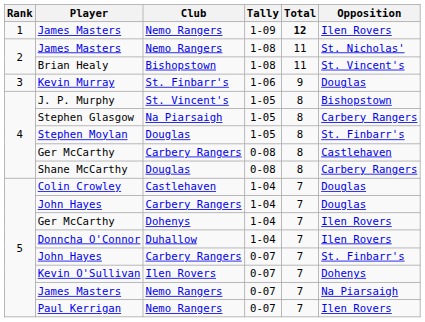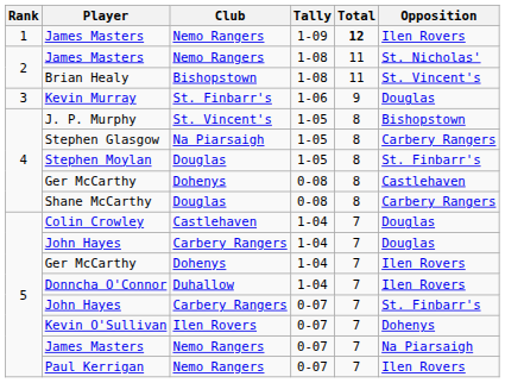 <table class="wikitable">
 <tr>
 <th>Rank</th>
 <th>Player</th>
 <th>Club</th>
 <th>Tally</th>
 <th>Total</th>
 <th>Opposition</th>
 </tr>
 <tr>
 <td rowspan="1" style="text-align:center;">1</td>
 <td><a href='#'>James Masters</a></td>
 <td><a href='#'>Nemo Rangers</a></td>
 <td align=center>1-09</td>
 <td align=center><strong>12</strong></td>
 <td><a href='#'>Ilen Rovers</a></td>
 </tr>
 <tr>
 <td rowspan="2" style="text-align:center;">2</td>
 <td><a href='#'>James Masters</a></td>
 <td><a href='#'>Nemo Rangers</a></td>
 <td align=center>1-08</td>
 <td align=center>11</td>
 <td><a href='#'>St. Nicholas'</a></td>
 </tr>
 <tr>
 <td>Brian Healy</td>
 <td><a href='#'>Bishopstown</a></td>
 <td align=center>1-08</td>
 <td align=center>11</td>
 <td><a href='#'>St. Vincent's</a></td>
 </tr>
 <tr>
 <td rowspan="1" style="text-align:center;">3</td>
 <td><a href='#'>Kevin Murray</a></td>
 <td><a href='#'>St. Finbarr's</a></td>
 <td align=center>1-06</td>
 <td align=center>9</td>
 <td><a href='#'>Douglas</a></td>
 </tr>
 <tr>
 <td rowspan="5" style="text-align:center;">4</td>
 <td>J. P. Murphy</td>
 <td><a href='#'>St. Vincent's</a></td>
 <td align=center>1-05</td>
 <td align=center>8</td>
 <td><a href='#'>Bishopstown</a></td>
 </tr>
 <tr>
 <td>Stephen Glasgow</td>
 <td><a href='#'>Na Piarsaigh</a></td>
 <td align=center>1-05</td>
 <td align=center>8</td>
 <td><a href='#'>Carbery Rangers</a></td>
 </tr>
 <tr>
 <td><a href='#'>Stephen Moylan</a></td>
 <td><a href='#'>Douglas</a></td>
 <td align=center>1-05</td>
 <td align=center>8</td>
 <td><a href='#'>St. Finbarr's</a></td>
 </tr>
 <tr>
 <td>Ger McCarthy</td>
-<td><a href='#'>Carbery Rangers</a></td>
+<td><a href='#'>Dohenys</a></td>
 <td align=center>0-08</td>
 <td align=center>8</td>
 <td><a href='#'>Castlehaven</a></td>
 </tr>
 <tr>
 <td>Shane McCarthy</td>
 <td><a href='#'>Douglas</a></td>
 <td align=center>0-08</td>
 <td align=center>8</td>
 <td><a href='#'>Carbery Rangers</a></td>
 </tr>
 <tr>
 <td rowspan="8" style="text-align:center;">5</td>
 <td><a href='#'>Colin Crowley</a></td>
 <td><a href='#'>Castlehaven</a></td>
 <td align=center>1-04</td>
 <td align=center>7</td>
 <td><a href='#'>Douglas</a></td>
 </tr>
 <tr>
 <td><a href='#'>John Hayes</a></td>
 <td><a href='#'>Carbery Rangers</a></td>
 <td align=center>1-04</td>
 <td align=center>7</td>
 <td><a href='#'>Douglas</a></td>
 </tr>
 <tr>
 <td>Ger McCarthy</td>
 <td><a href='#'>Dohenys</a></td>
 <td align=center>1-04</td>
 <td align=center>7</td>
 <td><a href='#'>Ilen Rovers</a></td>
 </tr>
 <tr>
 <td><a href='#'>Donncha O'Connor</a></td>
 <td><a href='#'>Duhallow</a></td>
 <td align=center>1-04</td>
 <td align=center>7</td>
 <td><a href='#'>Ilen Rovers</a></td>
 </tr>
 <tr>
 <td><a href='#'>John Hayes</a></td>
 <td><a href='#'>Carbery Rangers</a></td>
 <td align=center>0-07</td>
 <td align=center>7</td>
 <td><a href='#'>St. Finbarr's</a></td>
 </tr>
 <tr>
 <td><a href='#'>Kevin O'Sullivan</a></td>
 <td><a href='#'>Ilen Rovers</a></td>
 <td align=center>0-07</td>
 <td align=center>7</td>
 <td><a href='#'>Dohenys</a></td>
 </tr>
 <tr>
 <td><a href='#'>James Masters</a></td>
 <td><a href='#'>Nemo Rangers</a></td>
 <td align=center>0-07</td>
 <td align=center>7</td>
 <td><a href='#'>Na Piarsaigh</a></td>
 </tr>
 <tr>
 <td><a href='#'>Paul Kerrigan</a></td>
 <td><a href='#'>Nemo Rangers</a></td>
 <td align=center>0-07</td>
 <td align=center>7</td>
 <td><a href='#'>Ilen Rovers</a></td>
 </tr>
 </table>
